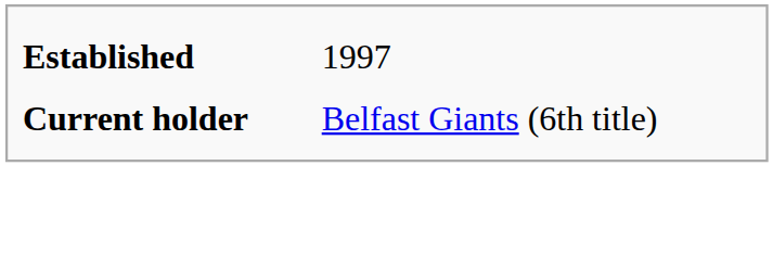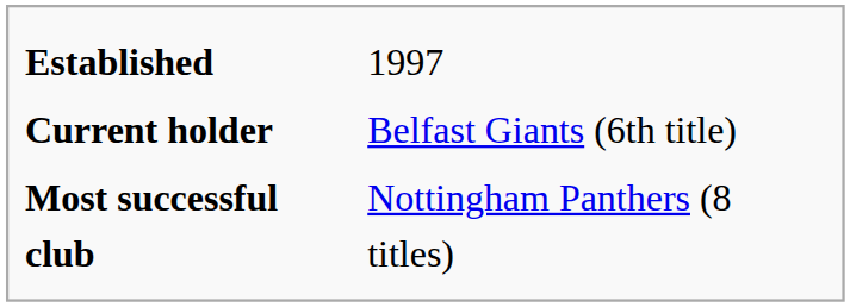 <table class="infobox" style="font-size: 88%; width: 22em; text-align: left; line-height: 1.5em">
 <tr>
 <td colspan=2 style="text-align: center"></td>
 </tr>
 <tr>
 <th>Established</th>
 <td>1997</td>
 </tr>
 <tr>
 <th>Current holder</th>
 <td><a href='#'>Belfast Giants</a> (6th title)</td>
 </tr>
+<tr>
+<th>Most successful club</th>
+<td><a href='#'>Nottingham Panthers</a> (8 titles)</td>
+</tr>
 </table>
